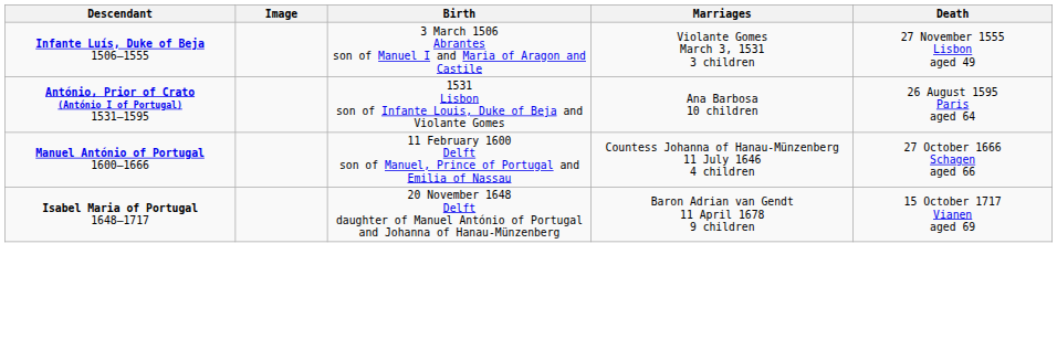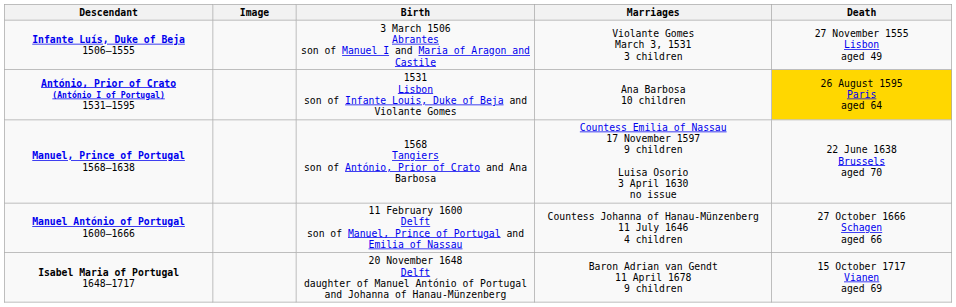 <table style="text-align:center; width:100%" class="wikitable">
 <tr>
 <th style="width:22%;">Descendant</th>
 <th style="width:105px;">Image</th>
 <th>Birth</th>
 <th style="width:25%;">Marriages</th>
 <th style="width:19%;">Death</th>
 </tr>
 <tr>
 <td><strong><a href='#'>Infante Luís, Duke of Beja</a></strong><br>1506–1555</td>
 <td></td>
 <td>3 March 1506<br><a href='#'>Abrantes</a><br>son of <a href='#'>Manuel I</a> and <a href='#'>Maria of Aragon and Castile</a></td>
 <td>Violante Gomes<br>March 3, 1531<br>3 children</td>
 <td>27 November 1555<br><a href='#'>Lisbon</a><br>aged 49</td>
 </tr>
 <tr>
 <td><strong><a href='#'>António, Prior of Crato<br><small>(António I of Portugal)</small></a></strong><br>1531–1595</td>
 <td></td>
 <td>1531<br><a href='#'>Lisbon</a><br>son of <a href='#'>Infante Louis, Duke of Beja</a> and Violante Gomes</td>
 <td>Ana Barbosa<br>10 children</td>
-<td>26 August 1595<br><a href='#'>Paris</a><br>aged 64</td>
+<td style="background: gold;">26 August 1595<br><a href='#'>Paris</a><br>aged 64</td>
+</tr>
+<tr>
+<td><strong><a href='#'>Manuel, Prince of Portugal</a></strong><br>1568–1638</td>
+<td></td>
+<td>1568<br><a href='#'>Tangiers</a><br>son of <a href='#'>António, Prior of Crato</a> and Ana Barbosa</td>
+<td><a href='#'>Countess Emilia of Nassau</a><br>17 November 1597<br>9 children<br><br>Luisa Osorio<br>3 April 1630<br>no issue</td>
+<td>22 June 1638<br><a href='#'>Brussels</a><br>aged 70</td>
 </tr>
 <tr>
 <td><strong><a href='#'>Manuel António of Portugal</a></strong><br>1600–1666</td>
 <td></td>
 <td>11 February 1600<br><a href='#'>Delft</a><br>son of <a href='#'>Manuel, Prince of Portugal</a> and <a href='#'>Emilia of Nassau</a></td>
 <td>Countess Johanna of Hanau-Münzenberg<br>11 July 1646<br>4 children</td>
 <td>27 October 1666<br><a href='#'>Schagen</a><br>aged 66</td>
 </tr>
 <tr>
 <td><strong>Isabel Maria of Portugal</strong><br>1648–1717</td>
 <td></td>
 <td>20 November 1648<br><a href='#'>Delft</a><br>daughter of Manuel António of Portugal and Johanna of Hanau-Münzenberg</td>
 <td>Baron Adrian van Gendt<br>11 April 1678<br>9 children</td>
 <td>15 October 1717<br><a href='#'>Vianen</a><br>aged 69</td>
 </tr>
 </table>
